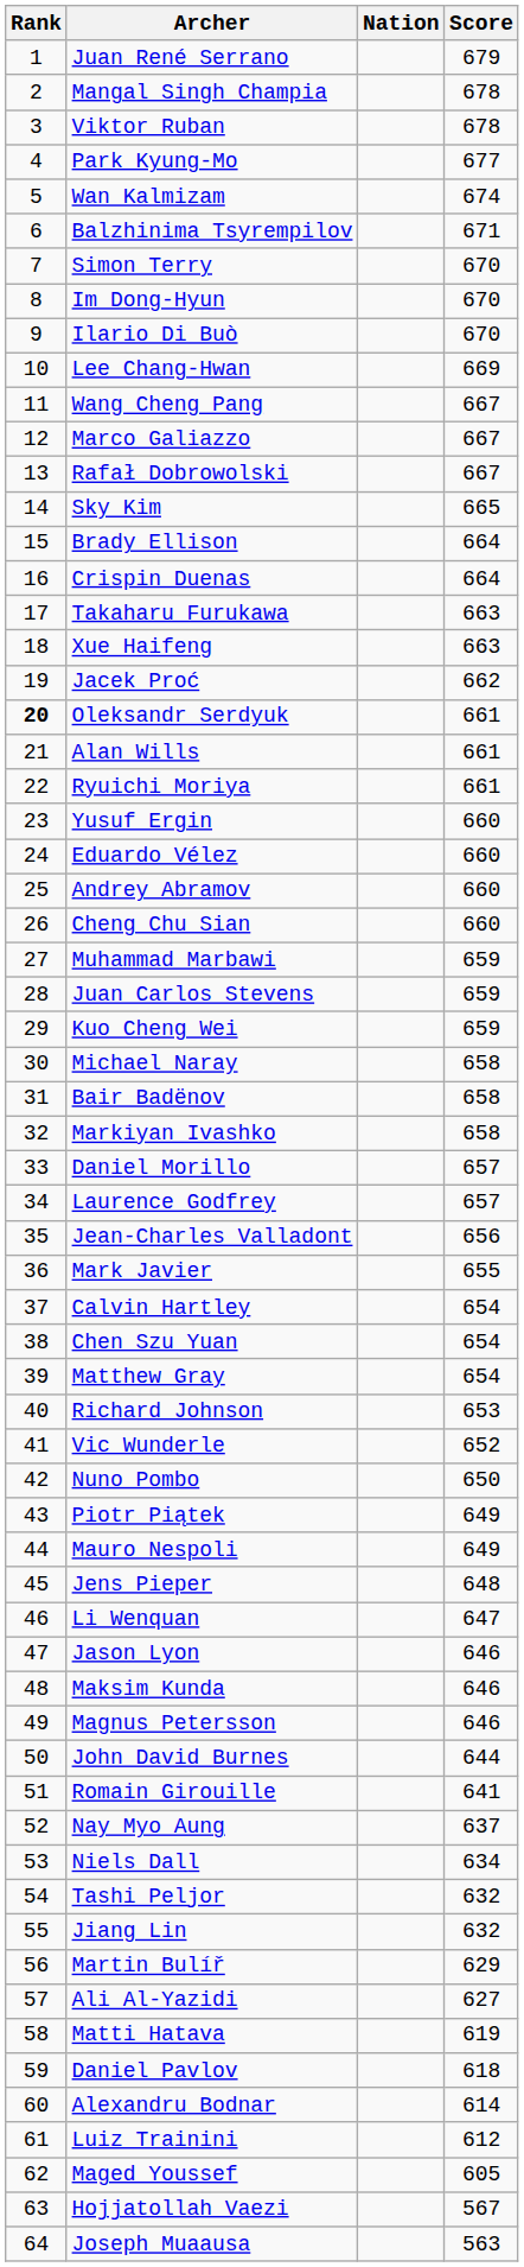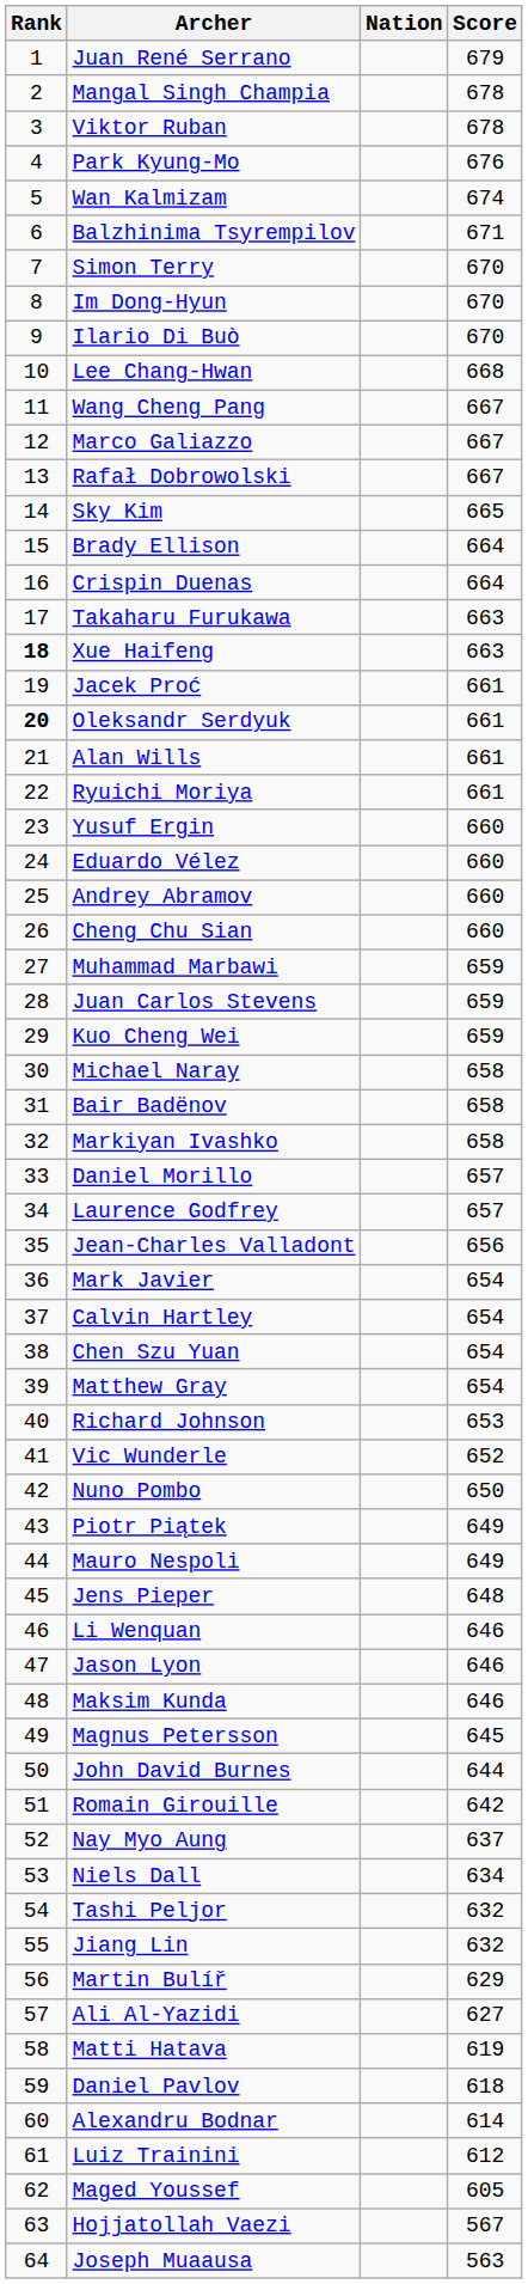 <table class="wikitable sortable" style="text-align:center">
 <tr>
 <th>Rank</th>
 <th>Archer</th>
 <th>Nation</th>
 <th>Score</th>
 </tr>
 <tr>
 <td>1</td>
 <td align=left><a href='#'>Juan René Serrano</a></td>
 <td align=left></td>
 <td>679</td>
 </tr>
 <tr>
 <td>2</td>
 <td align=left><a href='#'>Mangal Singh Champia</a></td>
 <td align=left></td>
 <td>678</td>
 </tr>
 <tr>
 <td>3</td>
 <td align=left><a href='#'>Viktor Ruban</a></td>
 <td align=left></td>
 <td>678</td>
 </tr>
 <tr>
 <td>4</td>
 <td align=left><a href='#'>Park Kyung-Mo</a></td>
 <td align=left></td>
-<td>677</td>
+<td>676</td>
 </tr>
 <tr>
 <td>5</td>
 <td align=left><a href='#'>Wan Kalmizam</a></td>
 <td align=left></td>
 <td>674</td>
 </tr>
 <tr>
 <td>6</td>
 <td align=left><a href='#'>Balzhinima Tsyrempilov</a></td>
 <td align=left></td>
 <td>671</td>
 </tr>
 <tr>
 <td>7</td>
 <td align=left><a href='#'>Simon Terry</a></td>
 <td align=left></td>
 <td>670</td>
 </tr>
 <tr>
 <td>8</td>
 <td align=left><a href='#'>Im Dong-Hyun</a></td>
 <td align=left></td>
 <td>670</td>
 </tr>
 <tr>
 <td>9</td>
 <td align=left><a href='#'>Ilario Di Buò</a></td>
 <td align=left></td>
 <td>670</td>
 </tr>
 <tr>
 <td>10</td>
 <td align=left><a href='#'>Lee Chang-Hwan</a></td>
 <td align=left></td>
-<td>669</td>
+<td>668</td>
 </tr>
 <tr>
 <td>11</td>
 <td align=left><a href='#'>Wang Cheng Pang</a></td>
 <td align=left></td>
 <td>667</td>
 </tr>
 <tr>
 <td>12</td>
 <td align=left><a href='#'>Marco Galiazzo</a></td>
 <td align=left></td>
 <td>667</td>
 </tr>
 <tr>
 <td>13</td>
 <td align=left><a href='#'>Rafał Dobrowolski</a></td>
 <td align=left></td>
 <td>667</td>
 </tr>
 <tr>
 <td>14</td>
 <td align=left><a href='#'>Sky Kim</a></td>
 <td align=left></td>
 <td>665</td>
 </tr>
 <tr>
 <td>15</td>
 <td align=left><a href='#'>Brady Ellison</a></td>
 <td align=left></td>
 <td>664</td>
 </tr>
 <tr>
 <td>16</td>
 <td align=left><a href='#'>Crispin Duenas</a></td>
 <td align=left></td>
 <td>664</td>
 </tr>
 <tr>
 <td>17</td>
 <td align=left><a href='#'>Takaharu Furukawa</a></td>
 <td align=left></td>
 <td>663</td>
 </tr>
 <tr>
-<td>18</td>
+<td><strong>18</strong></td>
 <td align=left><a href='#'>Xue Haifeng</a></td>
 <td align=left></td>
 <td>663</td>
 </tr>
 <tr>
 <td>19</td>
 <td align=left><a href='#'>Jacek Proć</a></td>
 <td align=left></td>
-<td>662</td>
+<td>661</td>
 </tr>
 <tr>
 <td><strong>20</strong></td>
 <td align=left><a href='#'>Oleksandr Serdyuk</a></td>
 <td align=left></td>
 <td>661</td>
 </tr>
 <tr>
 <td>21</td>
 <td align=left><a href='#'>Alan Wills</a></td>
 <td align=left></td>
 <td>661</td>
 </tr>
 <tr>
 <td>22</td>
 <td align=left><a href='#'>Ryuichi Moriya</a></td>
 <td align=left></td>
 <td>661</td>
 </tr>
 <tr>
 <td>23</td>
 <td align=left><a href='#'>Yusuf Ergin</a></td>
 <td align=left></td>
 <td>660</td>
 </tr>
 <tr>
 <td>24</td>
 <td align=left><a href='#'>Eduardo Vélez</a></td>
 <td align=left></td>
 <td>660</td>
 </tr>
 <tr>
 <td>25</td>
 <td align=left><a href='#'>Andrey Abramov</a></td>
 <td align=left></td>
 <td>660</td>
 </tr>
 <tr>
 <td>26</td>
 <td align=left><a href='#'>Cheng Chu Sian</a></td>
 <td align=left></td>
 <td>660</td>
 </tr>
 <tr>
 <td>27</td>
 <td align=left><a href='#'>Muhammad Marbawi</a></td>
 <td align=left></td>
 <td>659</td>
 </tr>
 <tr>
 <td>28</td>
 <td align=left><a href='#'>Juan Carlos Stevens</a></td>
 <td align=left></td>
 <td>659</td>
 </tr>
 <tr>
 <td>29</td>
 <td align=left><a href='#'>Kuo Cheng Wei</a></td>
 <td align=left></td>
 <td>659</td>
 </tr>
 <tr>
 <td>30</td>
 <td align=left><a href='#'>Michael Naray</a></td>
 <td align=left></td>
 <td>658</td>
 </tr>
 <tr>
 <td>31</td>
 <td align=left><a href='#'>Bair Badënov</a></td>
 <td align=left></td>
 <td>658</td>
 </tr>
 <tr>
 <td>32</td>
 <td align=left><a href='#'>Markiyan Ivashko</a></td>
 <td align=left></td>
 <td>658</td>
 </tr>
 <tr>
 <td>33</td>
 <td align=left><a href='#'>Daniel Morillo</a></td>
 <td align=left></td>
 <td>657</td>
 </tr>
 <tr>
 <td>34</td>
 <td align=left><a href='#'>Laurence Godfrey</a></td>
 <td align=left></td>
 <td>657</td>
 </tr>
 <tr>
 <td>35</td>
 <td align=left><a href='#'>Jean-Charles Valladont</a></td>
 <td align=left></td>
 <td>656</td>
 </tr>
 <tr>
 <td>36</td>
 <td align=left><a href='#'>Mark Javier</a></td>
 <td align=left></td>
-<td>655</td>
+<td>654</td>
 </tr>
 <tr>
 <td>37</td>
 <td align=left><a href='#'>Calvin Hartley</a></td>
 <td align=left></td>
 <td>654</td>
 </tr>
 <tr>
 <td>38</td>
 <td align=left><a href='#'>Chen Szu Yuan</a></td>
 <td align=left></td>
 <td>654</td>
 </tr>
 <tr>
 <td>39</td>
 <td align=left><a href='#'>Matthew Gray</a></td>
 <td align=left></td>
 <td>654</td>
 </tr>
 <tr>
 <td>40</td>
 <td align=left><a href='#'>Richard Johnson</a></td>
 <td align=left></td>
 <td>653</td>
 </tr>
 <tr>
 <td>41</td>
 <td align=left><a href='#'>Vic Wunderle</a></td>
 <td align=left></td>
 <td>652</td>
 </tr>
 <tr>
 <td>42</td>
 <td align=left><a href='#'>Nuno Pombo</a></td>
 <td align=left></td>
 <td>650</td>
 </tr>
 <tr>
 <td>43</td>
 <td align=left><a href='#'>Piotr Piątek</a></td>
 <td align=left></td>
 <td>649</td>
 </tr>
 <tr>
 <td>44</td>
 <td align=left><a href='#'>Mauro Nespoli</a></td>
 <td align=left></td>
 <td>649</td>
 </tr>
 <tr>
 <td>45</td>
 <td align=left><a href='#'>Jens Pieper</a></td>
 <td align=left></td>
 <td>648</td>
 </tr>
 <tr>
 <td>46</td>
 <td align=left><a href='#'>Li Wenquan</a></td>
 <td align=left></td>
-<td>647</td>
+<td>646</td>
 </tr>
 <tr>
 <td>47</td>
 <td align=left><a href='#'>Jason Lyon</a></td>
 <td align=left></td>
 <td>646</td>
 </tr>
 <tr>
 <td>48</td>
 <td align=left><a href='#'>Maksim Kunda</a></td>
 <td align=left></td>
 <td>646</td>
 </tr>
 <tr>
 <td>49</td>
 <td align=left><a href='#'>Magnus Petersson</a></td>
 <td align=left></td>
-<td>646</td>
+<td>645</td>
 </tr>
 <tr>
 <td>50</td>
 <td align=left><a href='#'>John David Burnes</a></td>
 <td align=left></td>
 <td>644</td>
 </tr>
 <tr>
 <td>51</td>
 <td align=left><a href='#'>Romain Girouille</a></td>
 <td align=left></td>
-<td>641</td>
+<td>642</td>
 </tr>
 <tr>
 <td>52</td>
 <td align=left><a href='#'>Nay Myo Aung</a></td>
 <td align=left></td>
 <td>637</td>
 </tr>
 <tr>
 <td>53</td>
 <td align=left><a href='#'>Niels Dall</a></td>
 <td align=left></td>
 <td>634</td>
 </tr>
 <tr>
 <td>54</td>
 <td align=left><a href='#'>Tashi Peljor</a></td>
 <td align=left></td>
 <td>632</td>
 </tr>
 <tr>
 <td>55</td>
 <td align=left><a href='#'>Jiang Lin</a></td>
 <td align=left></td>
 <td>632</td>
 </tr>
 <tr>
 <td>56</td>
 <td align=left><a href='#'>Martin Bulíř</a></td>
 <td align=left></td>
 <td>629</td>
 </tr>
 <tr>
 <td>57</td>
 <td align=left><a href='#'>Ali Al-Yazidi</a></td>
 <td align=left></td>
 <td>627</td>
 </tr>
 <tr>
 <td>58</td>
 <td align=left><a href='#'>Matti Hatava</a></td>
 <td align=left></td>
 <td>619</td>
 </tr>
 <tr>
 <td>59</td>
 <td align=left><a href='#'>Daniel Pavlov</a></td>
 <td align=left></td>
 <td>618</td>
 </tr>
 <tr>
 <td>60</td>
 <td align=left><a href='#'>Alexandru Bodnar</a></td>
 <td align=left></td>
 <td>614</td>
 </tr>
 <tr>
 <td>61</td>
 <td align=left><a href='#'>Luiz Trainini</a></td>
 <td align=left></td>
 <td>612</td>
 </tr>
 <tr>
 <td>62</td>
 <td align=left><a href='#'>Maged Youssef</a></td>
 <td align=left></td>
 <td>605</td>
 </tr>
 <tr>
 <td>63</td>
 <td align=left><a href='#'>Hojjatollah Vaezi</a></td>
 <td align=left></td>
 <td>567</td>
 </tr>
 <tr>
 <td>64</td>
 <td align=left><a href='#'>Joseph Muaausa</a></td>
 <td align=left></td>
 <td>563</td>
 </tr>
 </table>
